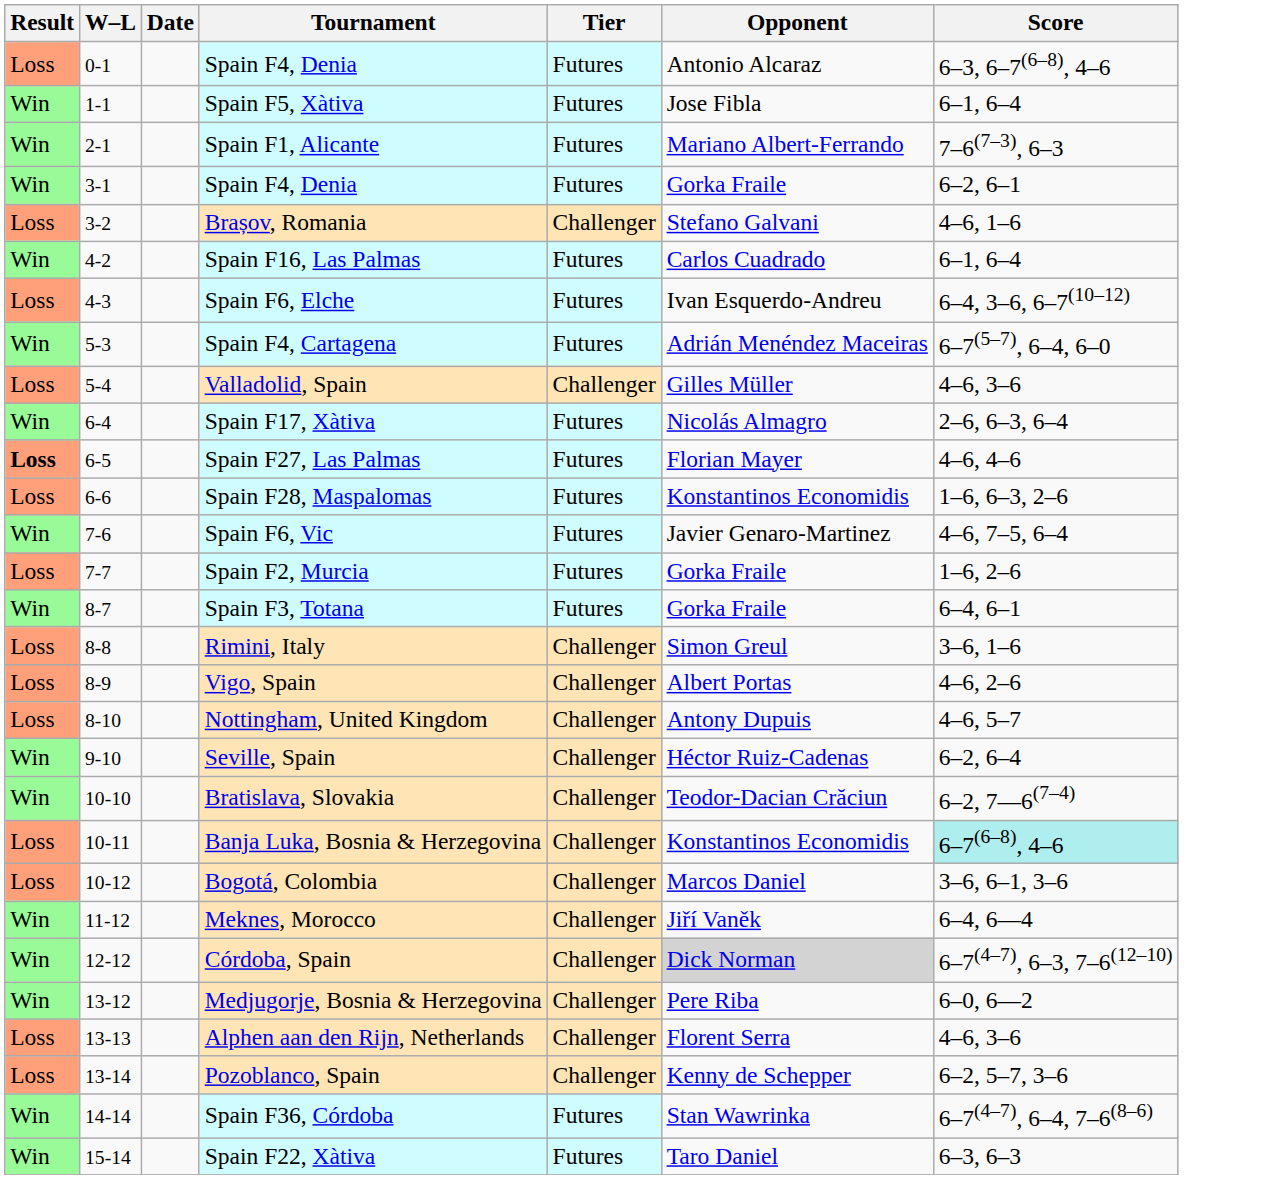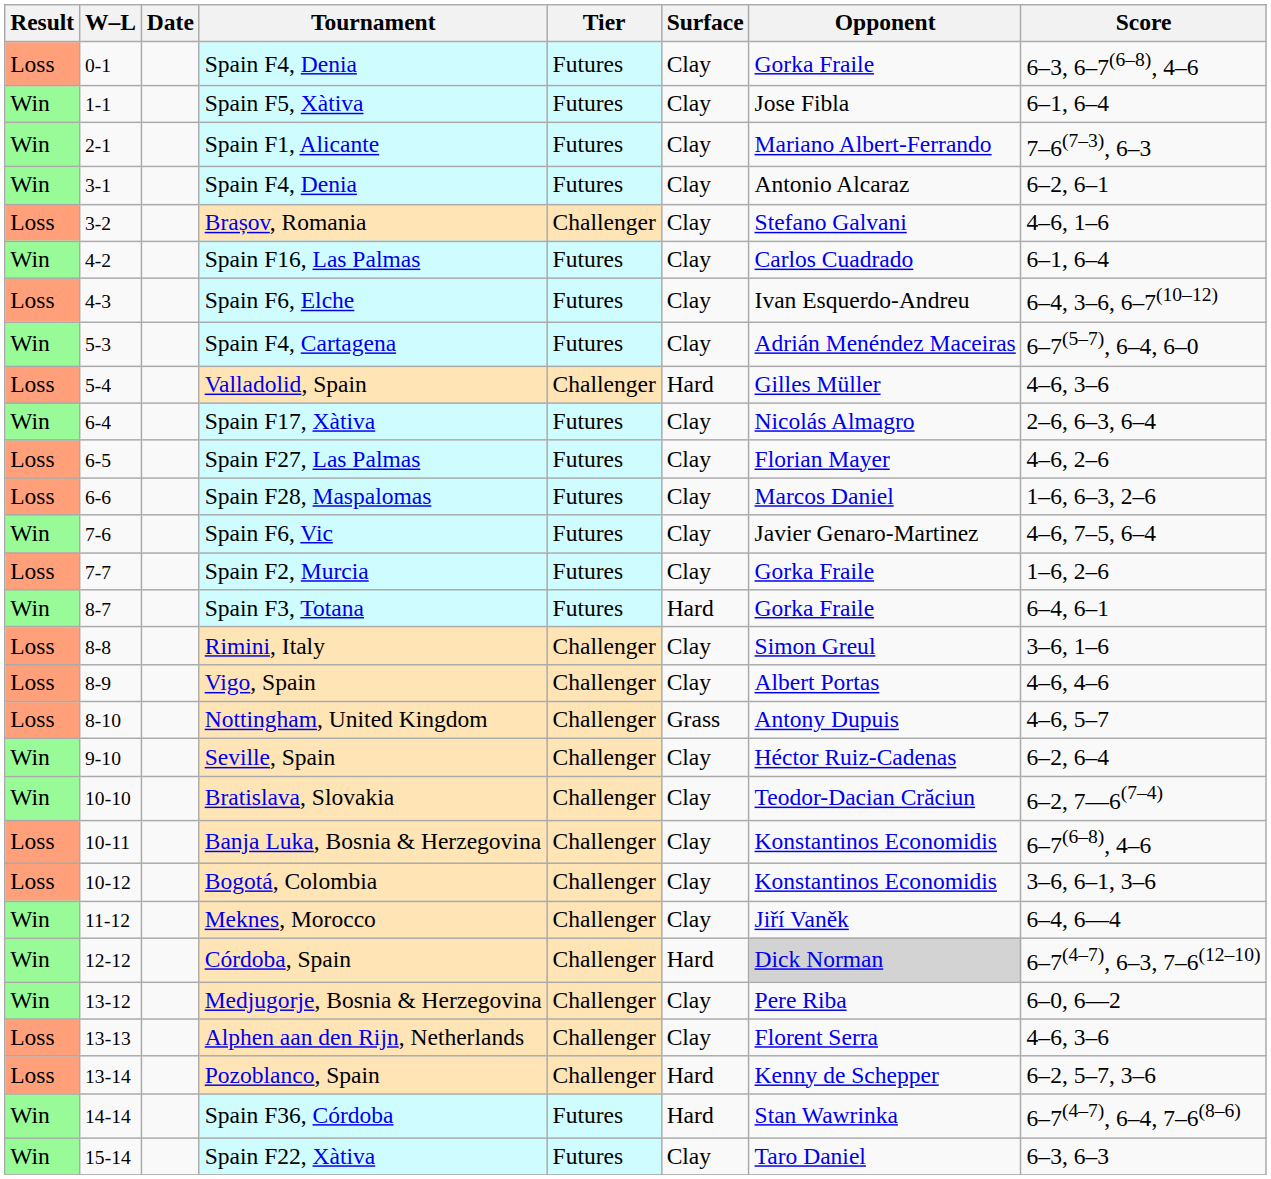 <table class="sortable wikitable">
 <tr>
 <th>Result</th>
 <th class="unsortable">W–L</th>
 <th>Date</th>
 <th>Tournament</th>
 <th>Tier</th>
+<th>Surface</th>
 <th>Opponent</th>
 <th class="unsortable">Score</th>
 </tr>
 <tr>
 <td style="background:#ffa07a;">Loss</td>
 <td><small>0-1</small></td>
 <td></td>
 <td style="background:#cffcff;">Spain F4, <a href='#'>Denia</a></td>
 <td style="background:#cffcff;">Futures</td>
-<td> Antonio Alcaraz</td>
+<td>Clay</td>
+<td> <a href='#'>Gorka Fraile</a></td>
 <td>6–3, 6–7<sup>(6–8)</sup>, 4–6</td>
 </tr>
 <tr>
 <td style="background:#98fb98;">Win</td>
 <td><small>1-1</small></td>
 <td></td>
 <td style="background:#cffcff;">Spain F5, <a href='#'>Xàtiva</a></td>
 <td style="background:#cffcff;">Futures</td>
+<td>Clay</td>
 <td> Jose Fibla</td>
 <td>6–1, 6–4</td>
 </tr>
 <tr>
 <td style="background:#98fb98;">Win</td>
 <td><small>2-1</small></td>
 <td></td>
 <td style="background:#cffcff;">Spain F1, <a href='#'>Alicante</a></td>
 <td style="background:#cffcff;">Futures</td>
+<td>Clay</td>
 <td> <a href='#'>Mariano Albert-Ferrando</a></td>
 <td>7–6<sup>(7–3)</sup>, 6–3</td>
 </tr>
 <tr>
 <td style="background:#98fb98;">Win</td>
 <td><small>3-1</small></td>
 <td></td>
 <td style="background:#cffcff;">Spain F4, <a href='#'>Denia</a></td>
 <td style="background:#cffcff;">Futures</td>
-<td> <a href='#'>Gorka Fraile</a></td>
+<td>Clay</td>
+<td> Antonio Alcaraz</td>
 <td>6–2, 6–1</td>
 </tr>
 <tr>
 <td style="background:#ffa07a;">Loss</td>
 <td><small>3-2</small></td>
 <td></td>
 <td style="background:moccasin;"><a href='#'>Brașov</a>, Romania</td>
 <td style="background:moccasin;">Challenger</td>
+<td>Clay</td>
 <td> <a href='#'>Stefano Galvani</a></td>
 <td>4–6, 1–6</td>
 </tr>
 <tr>
 <td style="background:#98fb98;">Win</td>
 <td><small>4-2</small></td>
 <td></td>
 <td style="background:#cffcff;">Spain F16, <a href='#'>Las Palmas</a></td>
 <td style="background:#cffcff;">Futures</td>
+<td>Clay</td>
 <td> <a href='#'>Carlos Cuadrado</a></td>
 <td>6–1, 6–4</td>
 </tr>
 <tr>
 <td style="background:#ffa07a;">Loss</td>
 <td><small>4-3</small></td>
 <td></td>
 <td style="background:#cffcff;">Spain F6, <a href='#'>Elche</a></td>
 <td style="background:#cffcff;">Futures</td>
+<td>Clay</td>
 <td> Ivan Esquerdo-Andreu</td>
 <td>6–4, 3–6, 6–7<sup>(10–12)</sup></td>
 </tr>
 <tr>
 <td style="background:#98fb98;">Win</td>
 <td><small>5-3</small></td>
 <td></td>
 <td style="background:#cffcff;">Spain F4, <a href='#'>Cartagena</a></td>
 <td style="background:#cffcff;">Futures</td>
+<td>Clay</td>
 <td> <a href='#'>Adrián Menéndez Maceiras</a></td>
 <td>6–7<sup>(5–7)</sup>, 6–4, 6–0</td>
 </tr>
 <tr>
 <td style="background:#ffa07a;">Loss</td>
 <td><small>5-4</small></td>
 <td></td>
 <td style="background:moccasin;"><a href='#'>Valladolid</a>, Spain</td>
 <td style="background:moccasin;">Challenger</td>
+<td>Hard</td>
 <td> <a href='#'>Gilles Müller</a></td>
 <td>4–6, 3–6</td>
 </tr>
 <tr>
 <td style="background:#98fb98;">Win</td>
 <td><small>6-4</small></td>
 <td></td>
 <td style="background:#cffcff;">Spain F17, <a href='#'>Xàtiva</a></td>
 <td style="background:#cffcff;">Futures</td>
+<td>Clay</td>
 <td> <a href='#'>Nicolás Almagro</a></td>
 <td>2–6, 6–3, 6–4</td>
 </tr>
 <tr>
-<td style="background:#ffa07a;"><strong>Loss</strong></td>
+<td style="background:#ffa07a;">Loss</td>
 <td><small>6-5</small></td>
 <td></td>
 <td style="background:#cffcff;">Spain F27, <a href='#'>Las Palmas</a></td>
 <td style="background:#cffcff;">Futures</td>
+<td>Clay</td>
 <td> <a href='#'>Florian Mayer</a></td>
-<td>4–6, 4–6</td>
+<td>4–6, 2–6</td>
 </tr>
 <tr>
 <td style="background:#ffa07a;">Loss</td>
 <td><small>6-6</small></td>
 <td></td>
 <td style="background:#cffcff;">Spain F28, <a href='#'>Maspalomas</a></td>
 <td style="background:#cffcff;">Futures</td>
-<td> <a href='#'>Konstantinos Economidis</a></td>
+<td>Clay</td>
+<td> <a href='#'>Marcos Daniel</a></td>
 <td>1–6, 6–3, 2–6</td>
 </tr>
 <tr>
 <td style="background:#98fb98;">Win</td>
 <td><small>7-6</small></td>
 <td></td>
 <td style="background:#cffcff;">Spain F6, <a href='#'>Vic</a></td>
 <td style="background:#cffcff;">Futures</td>
+<td>Clay</td>
 <td> Javier Genaro-Martinez</td>
 <td>4–6, 7–5, 6–4</td>
 </tr>
 <tr>
 <td style="background:#ffa07a;">Loss</td>
 <td><small>7-7</small></td>
 <td></td>
 <td style="background:#cffcff;">Spain F2, <a href='#'>Murcia</a></td>
 <td style="background:#cffcff;">Futures</td>
+<td>Clay</td>
 <td> <a href='#'>Gorka Fraile</a></td>
 <td>1–6, 2–6</td>
 </tr>
 <tr>
 <td style="background:#98fb98;">Win</td>
 <td><small>8-7</small></td>
 <td></td>
 <td style="background:#cffcff;">Spain F3, <a href='#'>Totana</a></td>
 <td style="background:#cffcff;">Futures</td>
+<td>Hard</td>
 <td> <a href='#'>Gorka Fraile</a></td>
 <td>6–4, 6–1</td>
 </tr>
 <tr>
 <td style="background:#ffa07a;">Loss</td>
 <td><small>8-8</small></td>
 <td></td>
 <td style="background:moccasin;"><a href='#'>Rimini</a>, Italy</td>
 <td style="background:moccasin;">Challenger</td>
+<td>Clay</td>
 <td> <a href='#'>Simon Greul</a></td>
 <td>3–6, 1–6</td>
 </tr>
 <tr>
 <td style="background:#ffa07a;">Loss</td>
 <td><small>8-9</small></td>
 <td></td>
 <td style="background:moccasin;"><a href='#'>Vigo</a>, Spain</td>
 <td style="background:moccasin;">Challenger</td>
+<td>Clay</td>
 <td> <a href='#'>Albert Portas</a></td>
-<td>4–6, 2–6</td>
+<td>4–6, 4–6</td>
 </tr>
 <tr>
 <td style="background:#ffa07a;">Loss</td>
 <td><small>8-10</small></td>
 <td></td>
 <td style="background:moccasin;"><a href='#'>Nottingham</a>, United Kingdom</td>
 <td style="background:moccasin;">Challenger</td>
+<td>Grass</td>
 <td> <a href='#'>Antony Dupuis</a></td>
 <td>4–6, 5–7</td>
 </tr>
 <tr>
 <td style="background:#98fb98;">Win</td>
 <td><small>9-10</small></td>
 <td></td>
 <td style="background:moccasin;"><a href='#'>Seville</a>, Spain</td>
 <td style="background:moccasin;">Challenger</td>
+<td>Clay</td>
 <td> <a href='#'>Héctor Ruiz-Cadenas</a></td>
 <td>6–2, 6–4</td>
 </tr>
 <tr>
 <td style="background:#98fb98;">Win</td>
 <td><small>10-10</small></td>
 <td></td>
 <td style="background:moccasin;"><a href='#'>Bratislava</a>, Slovakia</td>
 <td style="background:moccasin;">Challenger</td>
+<td>Clay</td>
 <td> <a href='#'>Teodor-Dacian Crăciun</a></td>
 <td>6–2, 7—6<sup>(7–4)</sup></td>
 </tr>
 <tr>
 <td style="background:#ffa07a;">Loss</td>
 <td><small>10-11</small></td>
 <td></td>
 <td style="background:moccasin;"><a href='#'>Banja Luka</a>, Bosnia & Herzegovina</td>
 <td style="background:moccasin;">Challenger</td>
+<td>Clay</td>
 <td> <a href='#'>Konstantinos Economidis</a></td>
-<td style="background: paleturquoise;">6–7<sup>(6–8)</sup>, 4–6</td>
+<td>6–7<sup>(6–8)</sup>, 4–6</td>
 </tr>
 <tr>
 <td style="background:#ffa07a;">Loss</td>
 <td><small>10-12</small></td>
 <td></td>
 <td style="background:moccasin;"><a href='#'>Bogotá</a>, Colombia</td>
 <td style="background:moccasin;">Challenger</td>
-<td> <a href='#'>Marcos Daniel</a></td>
+<td>Clay</td>
+<td> <a href='#'>Konstantinos Economidis</a></td>
 <td>3–6, 6–1, 3–6</td>
 </tr>
 <tr>
 <td style="background:#98fb98;">Win</td>
 <td><small>11-12</small></td>
 <td></td>
 <td style="background:moccasin;"><a href='#'>Meknes</a>, Morocco</td>
 <td style="background:moccasin;">Challenger</td>
+<td>Clay</td>
 <td> <a href='#'>Jiří Vaněk</a></td>
 <td>6–4, 6—4</td>
 </tr>
 <tr>
 <td style="background:#98fb98;">Win</td>
 <td><small>12-12</small></td>
 <td></td>
 <td style="background:moccasin;"><a href='#'>Córdoba</a>, Spain</td>
 <td style="background:moccasin;">Challenger</td>
+<td>Hard</td>
 <td style="background: lightgrey;"> <a href='#'>Dick Norman</a></td>
 <td>6–7<sup>(4–7)</sup>, 6–3, 7–6<sup>(12–10)</sup></td>
 </tr>
 <tr>
 <td style="background:#98fb98;">Win</td>
 <td><small>13-12</small></td>
 <td></td>
 <td style="background:moccasin;"><a href='#'>Medjugorje</a>, Bosnia & Herzegovina</td>
 <td style="background:moccasin;">Challenger</td>
+<td>Clay</td>
 <td> <a href='#'>Pere Riba</a></td>
 <td>6–0, 6—2</td>
 </tr>
 <tr>
 <td style="background:#ffa07a;">Loss</td>
 <td><small>13-13</small></td>
 <td></td>
 <td style="background:moccasin;"><a href='#'>Alphen aan den Rijn</a>, Netherlands</td>
 <td style="background:moccasin;">Challenger</td>
+<td>Clay</td>
 <td> <a href='#'>Florent Serra</a></td>
 <td>4–6, 3–6</td>
 </tr>
 <tr>
 <td style="background:#ffa07a;">Loss</td>
 <td><small>13-14</small></td>
 <td></td>
 <td style="background:moccasin;"><a href='#'>Pozoblanco</a>, Spain</td>
 <td style="background:moccasin;">Challenger</td>
+<td>Hard</td>
 <td> <a href='#'>Kenny de Schepper</a></td>
 <td>6–2, 5–7, 3–6</td>
 </tr>
 <tr>
 <td style="background:#98fb98;">Win</td>
 <td><small>14-14</small></td>
 <td></td>
 <td style="background:#cffcff;">Spain F36, <a href='#'>Córdoba</a></td>
 <td style="background:#cffcff;">Futures</td>
+<td>Hard</td>
 <td> <a href='#'>Stan Wawrinka</a></td>
 <td>6–7<sup>(4–7)</sup>, 6–4, 7–6<sup>(8–6)</sup></td>
 </tr>
 <tr>
 <td style="background:#98fb98;">Win</td>
 <td><small>15-14</small></td>
 <td></td>
 <td style="background:#cffcff;">Spain F22, <a href='#'>Xàtiva</a></td>
 <td style="background:#cffcff;">Futures</td>
+<td>Clay</td>
 <td> <a href='#'>Taro Daniel</a></td>
 <td>6–3, 6–3</td>
 </tr>
 </table>
